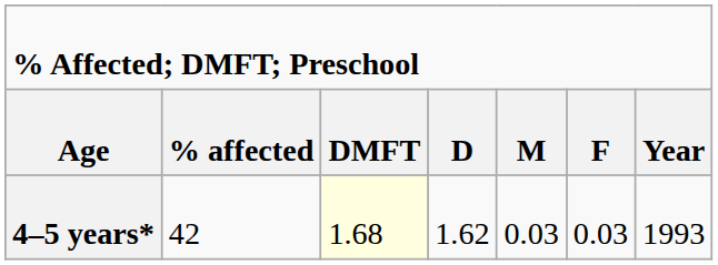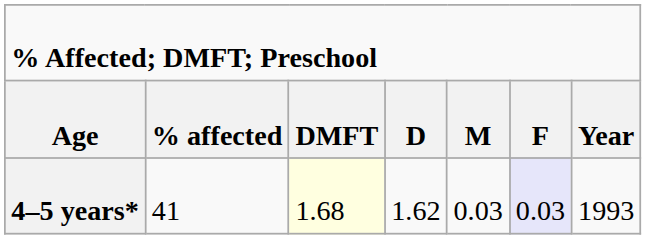 <table class="wikitable sortable mw-collapsible MsoNormalTable">
 <tr>
 <td colspan="7"><br><strong>% Affected; DMFT; Preschool</strong></td>
 </tr>
 <tr>
 <th><br>Age</th>
 <th><br>% affected</th>
 <th><br>DMFT</th>
 <th><br>D</th>
 <th><br>M</th>
 <th><br>F</th>
 <th><br>Year</th>
 </tr>
 <tr>
 <th><br>4–5 years*</th>
-<td><br>42</td>
+<td><br>41</td>
 <td style="background: lightyellow;"><br>1.68</td>
 <td><br>1.62</td>
 <td><br>0.03</td>
-<td><br>0.03</td>
+<td style="background: lavender;"><br>0.03</td>
 <td><br>1993</td>
 </tr>
 </table>
